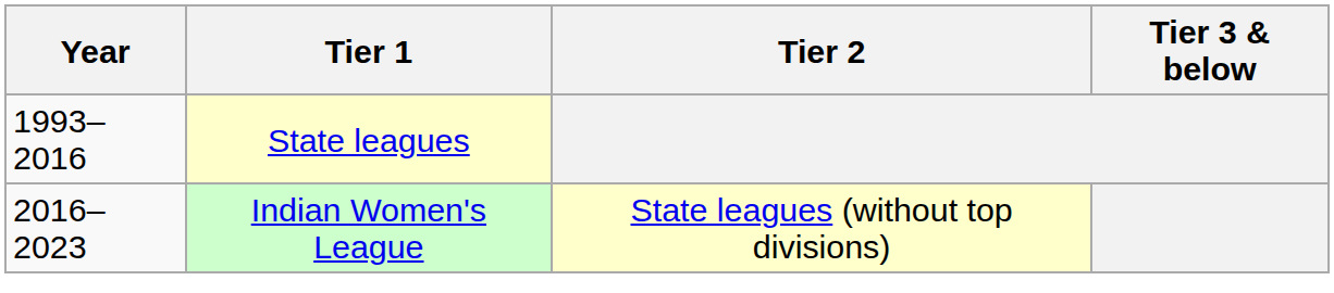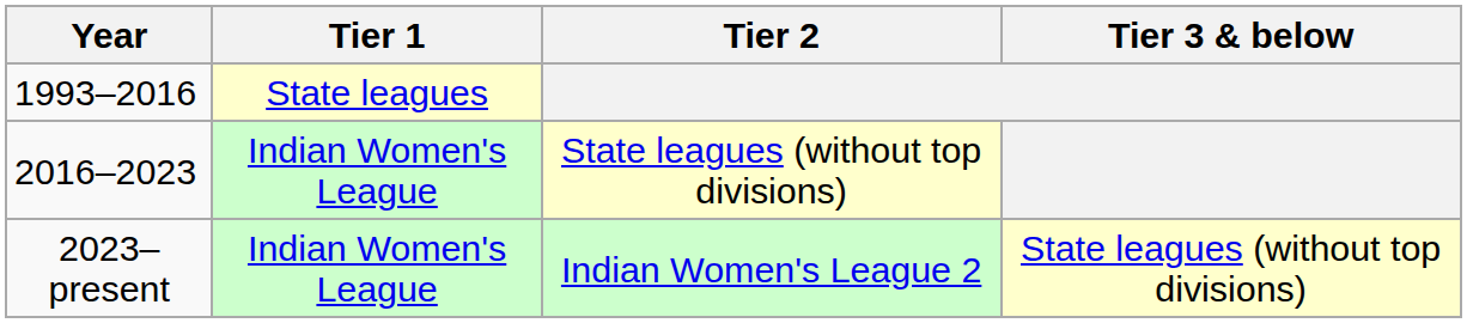 <table class="wikitable" style="text-align: center; font-size:95%;">
 <tr>
 <th>Year</th>
 <th>Tier 1</th>
 <th>Tier 2</th>
 <th>Tier 3 & below</th>
 </tr>
 <tr>
 <td align="left">1993–2016</td>
 <td bgcolor="#ffffcc"><a href='#'>State leagues</a></td>
 <th colspan="2"></th>
 </tr>
 <tr>
 <td align="left">2016–2023</td>
 <td bgcolor=#ccffcc><a href='#'>Indian Women's League</a></td>
 <td bgcolor="#ffffcc"><a href='#'>State leagues</a> (without top divisions)</td>
 <th></th>
 </tr>
+<tr>
+<td>2023–present</td>
+<td bgcolor=#ccffcc><a href='#'>Indian Women's League</a></td>
+<td bgcolor=#ccffcc><a href='#'>Indian Women's League 2</a></td>
+<td bgcolor="#ffffcc"><a href='#'>State leagues</a> (without top divisions)</td>
+</tr>
 </table>
